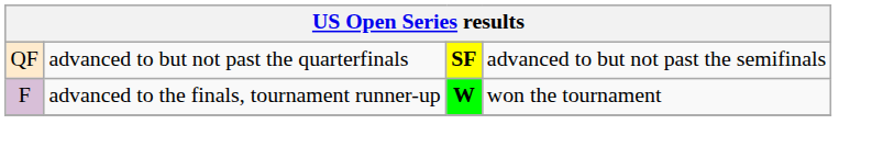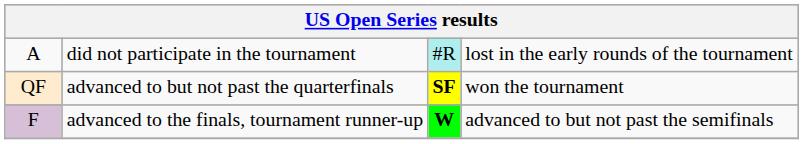 <table class="wikitable" style="font-size:78%;">
 <tr bgcolor="#efefef">
 <th colspan="4"><a href='#'>US Open Series</a> results</th>
 </tr>
 <tr>
+<td align="center" width="30">A</td>
+<td>did not participate in the tournament</td>
+<td align="center" style="background:#afeeee;">#R</td>
+<td>lost in the early rounds of the tournament</td>
+</tr>
+<tr>
 <td align="center" style="background:#ffebcd;">QF</td>
 <td>advanced to but not past the quarterfinals</td>
 <td align="center" style="background:yellow;"><strong>SF</strong></td>
-<td>advanced to but not past the semifinals</td>
+<td>won the tournament</td>
 </tr>
 <tr>
 <td align="center" style="background:#D8BFD8;">F</td>
 <td>advanced to the finals, tournament runner-up</td>
 <td align="center" style="background:#00ff00;"><strong>W</strong></td>
-<td>won the tournament</td>
+<td>advanced to but not past the semifinals</td>
 </tr>
 <tr>
 </tr>
 </table>
